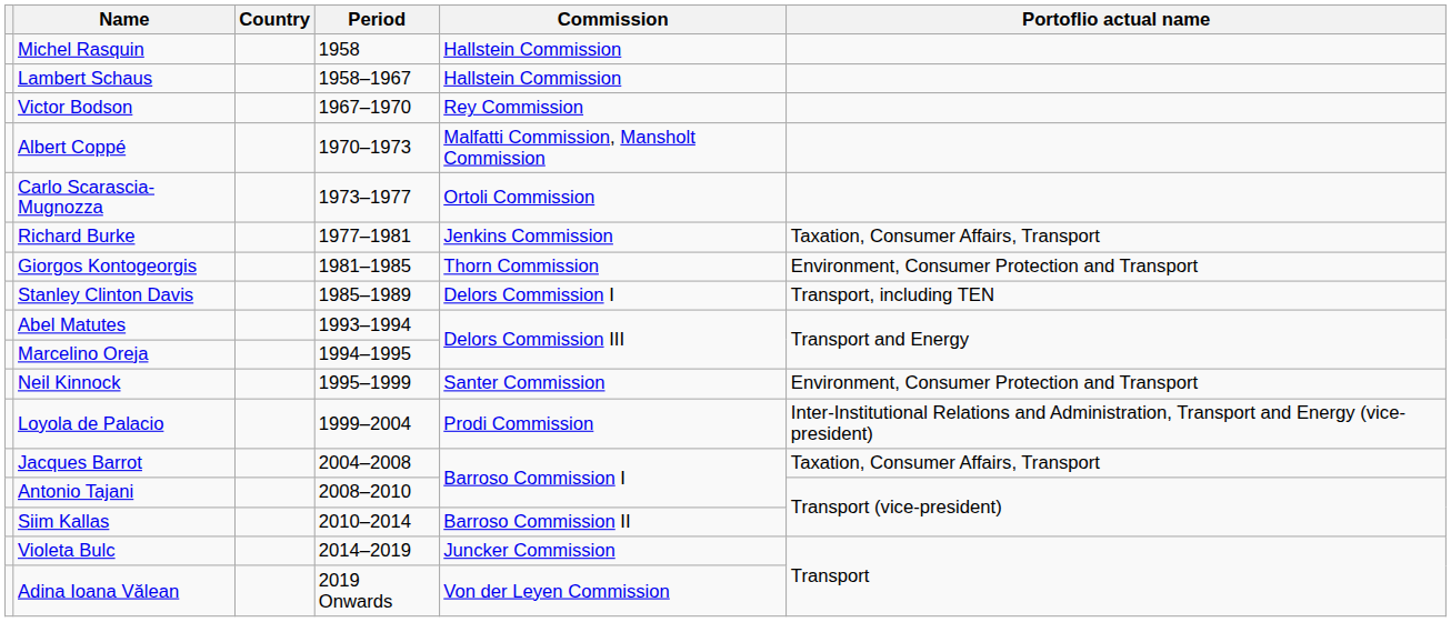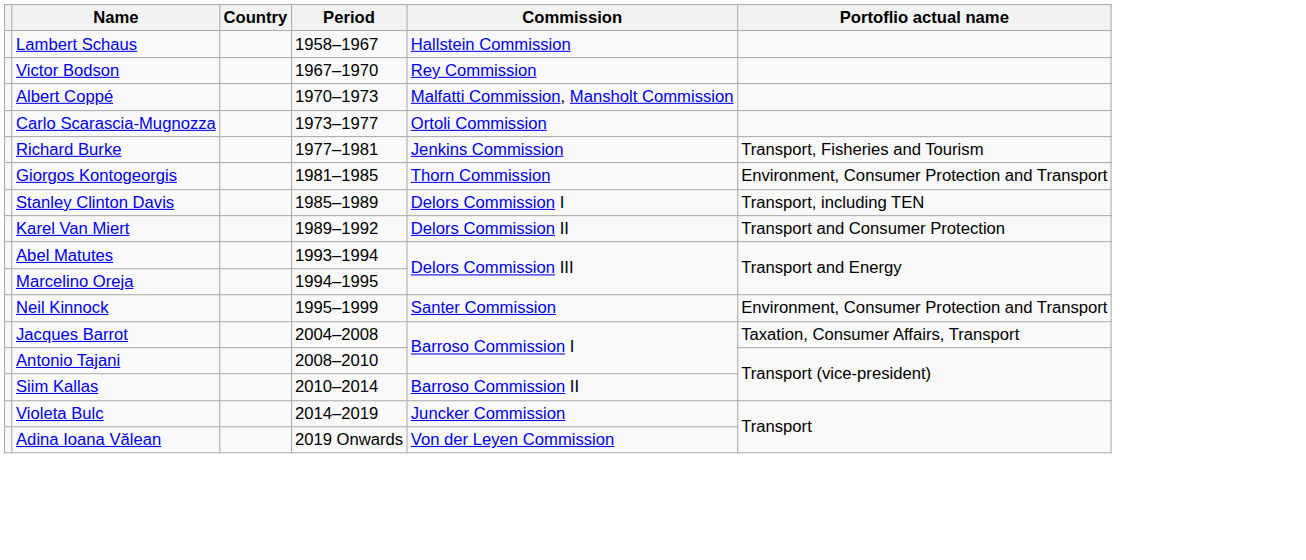 <table class="wikitable">
 <tr>
 <th></th>
 <th>Name</th>
 <th>Country</th>
 <th>Period</th>
 <th>Commission</th>
 <th>Portoflio actual name</th>
-</tr>
-<tr>
-<td></td>
-<td><a href='#'>Michel Rasquin</a></td>
-<td></td>
-<td>1958</td>
-<td><a href='#'>Hallstein Commission</a></td>
-<td></td>
 </tr>
 <tr>
 <td></td>
 <td><a href='#'>Lambert Schaus</a></td>
 <td></td>
 <td>1958–1967</td>
 <td><a href='#'>Hallstein Commission</a></td>
 <td></td>
 </tr>
 <tr>
 <td></td>
 <td><a href='#'>Victor Bodson</a></td>
 <td></td>
 <td>1967–1970</td>
 <td><a href='#'>Rey Commission</a></td>
 <td></td>
 </tr>
 <tr>
 <td></td>
 <td><a href='#'>Albert Coppé</a></td>
 <td></td>
 <td>1970–1973</td>
 <td><a href='#'>Malfatti Commission</a>, <a href='#'>Mansholt Commission</a></td>
 <td></td>
 </tr>
 <tr>
 <td></td>
 <td><a href='#'>Carlo Scarascia-Mugnozza</a></td>
 <td></td>
 <td>1973–1977</td>
 <td><a href='#'>Ortoli Commission</a></td>
 <td></td>
 </tr>
 <tr>
 <td></td>
 <td><a href='#'>Richard Burke</a></td>
 <td></td>
 <td>1977–1981</td>
 <td><a href='#'>Jenkins Commission</a></td>
-<td>Taxation, Consumer Affairs, Transport</td>
+<td>Transport, Fisheries and Tourism</td>
 </tr>
 <tr>
 <td></td>
 <td><a href='#'>Giorgos Kontogeorgis</a></td>
 <td></td>
 <td>1981–1985</td>
 <td><a href='#'>Thorn Commission</a></td>
 <td>Environment, Consumer Protection and Transport</td>
 </tr>
 <tr>
 <td></td>
 <td><a href='#'>Stanley Clinton Davis</a></td>
 <td></td>
 <td>1985–1989</td>
 <td><a href='#'>Delors Commission</a> I</td>
 <td>Transport, including TEN</td>
+</tr>
+<tr>
+<td></td>
+<td><a href='#'>Karel Van Miert</a></td>
+<td></td>
+<td>1989–1992</td>
+<td><a href='#'>Delors Commission</a> II</td>
+<td>Transport and Consumer Protection</td>
 </tr>
 <tr>
 <td></td>
 <td><a href='#'>Abel Matutes</a></td>
 <td></td>
 <td>1993–1994</td>
 <td rowspan="2"><a href='#'>Delors Commission</a> III</td>
 <td rowspan="2">Transport and Energy</td>
 </tr>
 <tr>
 <td></td>
 <td><a href='#'>Marcelino Oreja</a></td>
 <td></td>
 <td>1994–1995</td>
 </tr>
 <tr>
 <td></td>
 <td><a href='#'>Neil Kinnock</a></td>
 <td></td>
 <td>1995–1999</td>
 <td><a href='#'>Santer Commission</a></td>
 <td>Environment, Consumer Protection and Transport</td>
-</tr>
-<tr>
-<td></td>
-<td><a href='#'>Loyola de Palacio</a></td>
-<td></td>
-<td>1999–2004</td>
-<td><a href='#'>Prodi Commission</a></td>
-<td>Inter-Institutional Relations and Administration, Transport and Energy (vice-president)</td>
 </tr>
 <tr>
 <td></td>
 <td><a href='#'>Jacques Barrot</a></td>
 <td></td>
 <td>2004–2008</td>
 <td rowspan="2"><a href='#'>Barroso Commission</a> I</td>
 <td>Taxation, Consumer Affairs, Transport</td>
 </tr>
 <tr>
 <td></td>
 <td><a href='#'>Antonio Tajani</a></td>
 <td></td>
 <td>2008–2010</td>
 <td rowspan="2">Transport (vice-president)</td>
 </tr>
 <tr>
 <td></td>
 <td><a href='#'>Siim Kallas</a></td>
 <td></td>
 <td>2010–2014</td>
 <td><a href='#'>Barroso Commission</a> II</td>
 </tr>
 <tr>
 <td></td>
 <td><a href='#'>Violeta Bulc</a></td>
 <td></td>
 <td>2014–2019</td>
 <td><a href='#'>Juncker Commission</a></td>
 <td rowspan="2">Transport</td>
 </tr>
 <tr>
 <td></td>
 <td><a href='#'>Adina Ioana Vălean</a></td>
 <td></td>
 <td>2019 Onwards</td>
 <td><a href='#'>Von der Leyen Commission</a></td>
 </tr>
 </table>
